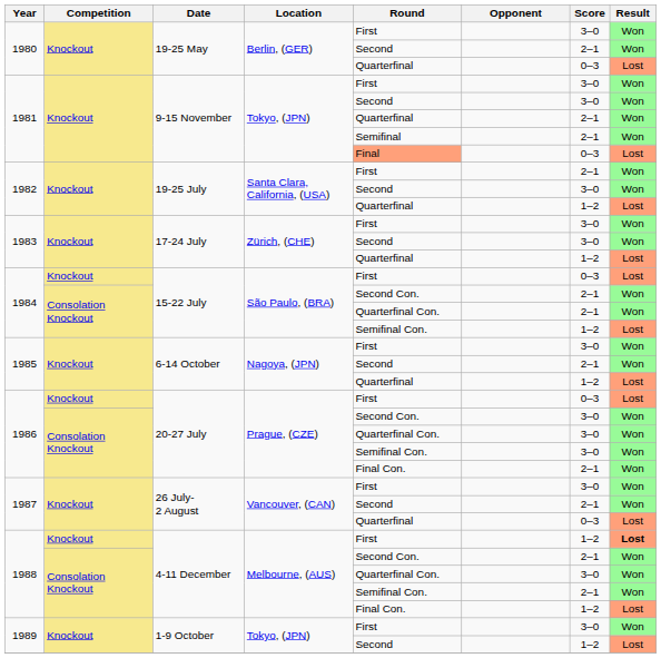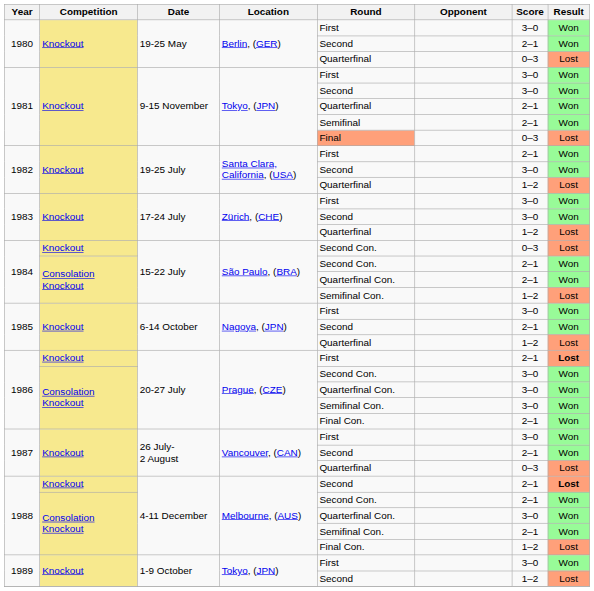 <table class="wikitable collapsible collapsed">
 <tr>
 <th style="width:50px">Year</th>
 <th style="width:150px">Competition</th>
 <th style="width:125px">Date</th>
 <th style="width:150px">Location</th>
 <th style="width:150px">Round</th>
 <th style="width:150px">Opponent</th>
 <th style="width:50px">Score</th>
 <th style="width:60px">Result</th>
 </tr>
 <tr>
 <td align="center" rowspan="3">1980</td>
 <td align="left" rowspan="3" bgcolor=#F7E98E><a href='#'>Knockout</a></td>
 <td align="left" rowspan="3">19-25 May</td>
 <td align="left" rowspan="3"><a href='#'>Berlin</a>, (<a href='#'>GER</a>)</td>
 <td>First</td>
 <td></td>
 <td align="center">3–0</td>
 <td align="center" bgcolor="#98FB98">Won</td>
 </tr>
 <tr>
 <td>Second</td>
 <td></td>
 <td align="center">2–1</td>
 <td align="center" bgcolor="#98FB98">Won</td>
 </tr>
 <tr>
 <td>Quarterfinal</td>
 <td></td>
 <td align="center">0–3</td>
 <td align="center" bgcolor="FFA07A">Lost</td>
 </tr>
 <tr>
 <td align="center" rowspan="5">1981</td>
 <td align="left" rowspan="5" bgcolor=#F7E98E><a href='#'>Knockout</a></td>
 <td align="left" rowspan="5">9-15 November</td>
 <td align="left" rowspan="5"><a href='#'>Tokyo</a>, (<a href='#'>JPN</a>)</td>
 <td>First</td>
 <td></td>
 <td align="center">3–0</td>
 <td align="center" bgcolor="#98FB98">Won</td>
 </tr>
 <tr>
 <td>Second</td>
 <td></td>
 <td align="center">3–0</td>
 <td align="center" bgcolor="#98FB98">Won</td>
 </tr>
 <tr>
 <td>Quarterfinal</td>
 <td></td>
 <td align="center">2–1</td>
 <td align="center" bgcolor="#98FB98">Won</td>
 </tr>
 <tr>
 <td>Semifinal</td>
 <td></td>
 <td align="center">2–1</td>
 <td align="center" bgcolor="#98FB98">Won</td>
 </tr>
 <tr>
 <td bgcolor=#ffa07a>Final</td>
 <td></td>
 <td align="center">0–3</td>
 <td align="center" bgcolor="FFA07A">Lost</td>
 </tr>
 <tr>
 <td align="center" rowspan="3">1982</td>
 <td align="left" rowspan="3" bgcolor=#F7E98E><a href='#'>Knockout</a></td>
 <td align="left" rowspan="3">19-25 July</td>
 <td align="left" rowspan="3"><a href='#'>Santa Clara, California</a>, (<a href='#'>USA</a>)</td>
 <td>First</td>
 <td></td>
 <td align="center">2–1</td>
 <td align="center" bgcolor="#98FB98">Won</td>
 </tr>
 <tr>
 <td>Second</td>
 <td></td>
 <td align="center">3–0</td>
 <td align="center" bgcolor="#98FB98">Won</td>
 </tr>
 <tr>
 <td>Quarterfinal</td>
 <td></td>
 <td align="center">1–2</td>
 <td align="center" bgcolor="FFA07A">Lost</td>
 </tr>
 <tr>
 <td align="center" rowspan="3">1983</td>
 <td align="left" rowspan="3" bgcolor=#F7E98E><a href='#'>Knockout</a></td>
 <td align="left" rowspan="3">17-24 July</td>
 <td align="left" rowspan="3"><a href='#'>Zürich</a>, (<a href='#'>CHE</a>)</td>
 <td>First</td>
 <td></td>
 <td align="center">3–0</td>
 <td align="center" bgcolor="#98FB98">Won</td>
 </tr>
 <tr>
 <td>Second</td>
 <td></td>
 <td align="center">3–0</td>
 <td align="center" bgcolor="#98FB98">Won</td>
 </tr>
 <tr>
 <td>Quarterfinal</td>
 <td></td>
 <td align="center">1–2</td>
 <td align="center" bgcolor="FFA07A">Lost</td>
 </tr>
 <tr>
 <td align="center" rowspan="4">1984</td>
 <td align="left" rowspan="1" bgcolor=#F7E98E><a href='#'>Knockout</a></td>
 <td align="left" rowspan="4">15-22 July</td>
 <td align="left" rowspan="4"><a href='#'>São Paulo</a>, (<a href='#'>BRA</a>)</td>
-<td>First</td>
+<td>Second Con.</td>
 <td></td>
 <td align="center">0–3</td>
 <td align="center" bgcolor="FFA07A">Lost</td>
 </tr>
 <tr>
 <td align="left" rowspan="3" bgcolor=#F7E98E><a href='#'>Consolation <br>Knockout</a></td>
 <td>Second Con.</td>
 <td></td>
 <td align="center">2–1</td>
 <td align="center" bgcolor="#98FB98">Won</td>
 </tr>
 <tr>
 <td>Quarterfinal Con.</td>
 <td></td>
 <td align="center">2–1</td>
 <td align="center" bgcolor="#98FB98">Won</td>
 </tr>
 <tr>
 <td>Semifinal Con.</td>
 <td></td>
 <td align="center">1–2</td>
 <td align="center" bgcolor="FFA07A">Lost</td>
 </tr>
 <tr>
 <td align="center" rowspan="3">1985</td>
 <td align="left" rowspan="3" bgcolor=#F7E98E><a href='#'>Knockout</a></td>
 <td align="left" rowspan="3">6-14 October</td>
 <td align="left" rowspan="3"><a href='#'>Nagoya</a>, (<a href='#'>JPN</a>)</td>
 <td>First</td>
 <td></td>
 <td align="center">3–0</td>
 <td align="center" bgcolor="#98FB98">Won</td>
 </tr>
 <tr>
 <td>Second</td>
 <td></td>
 <td align="center">2–1</td>
 <td align="center" bgcolor="#98FB98">Won</td>
 </tr>
 <tr>
 <td>Quarterfinal</td>
 <td></td>
 <td align="center">1–2</td>
 <td align="center" bgcolor="FFA07A">Lost</td>
 </tr>
 <tr>
 <td align="center" rowspan="5">1986</td>
 <td align="left" rowspan="1" bgcolor=#F7E98E><a href='#'>Knockout</a></td>
 <td align="left" rowspan="5">20-27 July</td>
 <td align="left" rowspan="5"><a href='#'>Prague</a>, (<a href='#'>CZE</a>)</td>
 <td>First</td>
 <td></td>
-<td align="center">0–3</td>
-<td align="center" bgcolor="FFA07A">Lost</td>
+<td align="center">2–1</td>
+<td align="center" bgcolor="FFA07A"><strong>Lost</strong></td>
 </tr>
 <tr>
 <td align="left" rowspan="4" bgcolor=#F7E98E><a href='#'>Consolation <br>Knockout</a></td>
 <td>Second Con.</td>
 <td></td>
 <td align="center">3–0</td>
 <td align="center" bgcolor="#98FB98">Won</td>
 </tr>
 <tr>
 <td>Quarterfinal Con.</td>
 <td></td>
 <td align="center">3–0</td>
 <td align="center" bgcolor="#98FB98">Won</td>
 </tr>
 <tr>
 <td>Semifinal Con.</td>
 <td></td>
 <td align="center">3–0</td>
 <td align="center" bgcolor="#98FB98">Won</td>
 </tr>
 <tr>
 <td>Final Con.</td>
 <td></td>
 <td align="center">2–1</td>
 <td align="center" bgcolor="#98FB98">Won</td>
 </tr>
 <tr>
 <td align="center" rowspan="3">1987</td>
 <td align="left" rowspan="3" bgcolor=#F7E98E><a href='#'>Knockout</a></td>
 <td align="left" rowspan="3">26 July-<br>2 August</td>
 <td align="left" rowspan="3"><a href='#'>Vancouver</a>, (<a href='#'>CAN</a>)</td>
 <td>First</td>
 <td></td>
 <td align="center">3–0</td>
 <td align="center" bgcolor="#98FB98">Won</td>
 </tr>
 <tr>
 <td>Second</td>
 <td></td>
 <td align="center">2–1</td>
 <td align="center" bgcolor="#98FB98">Won</td>
 </tr>
 <tr>
 <td>Quarterfinal</td>
 <td></td>
 <td align="center">0–3</td>
 <td align="center" bgcolor="FFA07A">Lost</td>
 </tr>
 <tr>
 <td align="center" rowspan="5">1988</td>
 <td align="left" rowspan="1" bgcolor=#F7E98E><a href='#'>Knockout</a></td>
 <td align="left" rowspan="5">4-11 December</td>
 <td align="left" rowspan="5"><a href='#'>Melbourne</a>, (<a href='#'>AUS</a>)</td>
-<td>First</td>
+<td>Second</td>
 <td></td>
-<td align="center">1–2</td>
+<td align="center">2–1</td>
 <td align="center" bgcolor="FFA07A"><strong>Lost</strong></td>
 </tr>
 <tr>
 <td align="left" rowspan="4" bgcolor=#F7E98E><a href='#'>Consolation <br>Knockout</a></td>
 <td>Second Con.</td>
 <td></td>
 <td align="center">2–1</td>
 <td align="center" bgcolor="#98FB98">Won</td>
 </tr>
 <tr>
 <td>Quarterfinal Con.</td>
 <td></td>
 <td align="center">3–0</td>
 <td align="center" bgcolor="#98FB98">Won</td>
 </tr>
 <tr>
 <td>Semifinal Con.</td>
 <td></td>
 <td align="center">2–1</td>
 <td align="center" bgcolor="#98FB98">Won</td>
 </tr>
 <tr>
 <td>Final Con.</td>
 <td></td>
 <td align="center">1–2</td>
 <td align="center" bgcolor="FFA07A">Lost</td>
 </tr>
 <tr>
 <td align="center" rowspan="2">1989</td>
 <td align="left" rowspan="2" bgcolor=#F7E98E><a href='#'>Knockout</a></td>
 <td align="left" rowspan="2">1-9 October</td>
 <td align="left" rowspan="2"><a href='#'>Tokyo</a>, (<a href='#'>JPN</a>)</td>
 <td>First</td>
 <td></td>
 <td align="center">3–0</td>
 <td align="center" bgcolor="#98FB98">Won</td>
 </tr>
 <tr>
 <td>Second</td>
 <td></td>
 <td align="center">1–2</td>
 <td align="center" bgcolor="FFA07A">Lost</td>
 </tr>
 <tr>
 </tr>
 </table>
